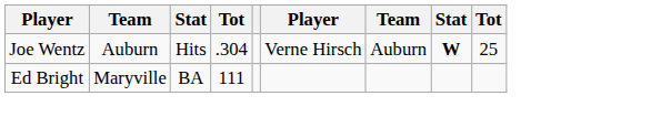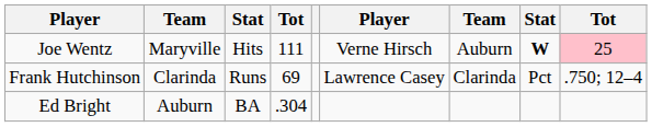 <table class="wikitable">
 <tr>
 <th>Player</th>
 <th>Team</th>
 <th>Stat</th>
 <th>Tot</th>
 <th></th>
 <th>Player</th>
 <th>Team</th>
 <th>Stat</th>
 <th>Tot</th>
 </tr>
 <tr align=center>
 <td>Joe Wentz</td>
-<td>Auburn</td>
+<td>Maryville</td>
 <td>Hits</td>
-<td>.304</td>
+<td>111</td>
 <td></td>
 <td>Verne Hirsch</td>
 <td>Auburn</td>
 <td><strong>W</strong></td>
-<td>25</td>
+<td style="background: pink;">25</td>
+</tr>
+<tr align=center>
+<td>Frank Hutchinson</td>
+<td>Clarinda</td>
+<td>Runs</td>
+<td>69</td>
+<td></td>
+<td>Lawrence Casey</td>
+<td>Clarinda</td>
+<td>Pct</td>
+<td>.750; 12–4</td>
 </tr>
 <tr align=center>
 <td>Ed Bright</td>
-<td>Maryville</td>
+<td>Auburn</td>
 <td>BA</td>
-<td>111</td>
+<td>.304</td>
 <td></td>
 <td></td>
 <td></td>
 <td></td>
 <td></td>
 </tr>
 </table>
